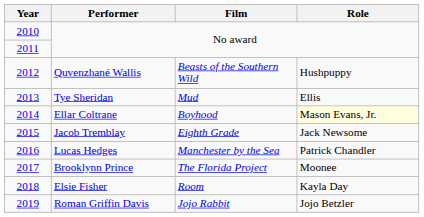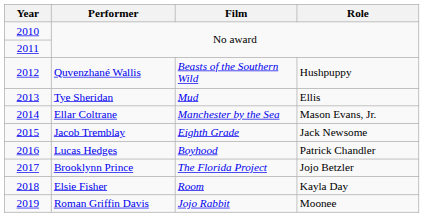 <table class="wikitable" width="95%" cellpadding="6">
 <tr>
 <th width="100"><strong>Year</strong></th>
 <th width="300"><strong>Performer</strong></th>
 <th width="300"><strong>Film</strong></th>
 <th width="300"><strong>Role</strong></th>
 </tr>
 <tr>
 <td style="text-align:center;"><a href='#'>2010</a></td>
 <td rowspan=2 colspan="3" style="text-align:center;">No award</td>
 </tr>
 <tr>
 <td style="text-align:center;"><a href='#'>2011</a></td>
 </tr>
 <tr>
 <td style="text-align:center;"><a href='#'>2012</a></td>
 <td><a href='#'>Quvenzhané Wallis</a></td>
 <td><em><a href='#'>Beasts of the Southern Wild</a></em></td>
 <td>Hushpuppy</td>
 </tr>
 <tr>
 <td style="text-align:center;"><a href='#'>2013</a></td>
 <td><a href='#'>Tye Sheridan</a></td>
 <td><em><a href='#'>Mud</a></em></td>
 <td>Ellis</td>
 </tr>
 <tr>
 <td style="text-align:center;"><a href='#'>2014</a></td>
 <td><a href='#'>Ellar Coltrane</a></td>
-<td><em><a href='#'>Boyhood</a></em></td>
-<td style="background: lightyellow;">Mason Evans, Jr.</td>
+<td><em><a href='#'>Manchester by the Sea</a></em></td>
+<td>Mason Evans, Jr.</td>
 </tr>
 <tr>
 <td style="text-align:center;"><a href='#'>2015</a></td>
 <td><a href='#'>Jacob Tremblay</a></td>
 <td><em><a href='#'>Eighth Grade</a></em></td>
 <td>Jack Newsome</td>
 </tr>
 <tr>
 <td style="text-align:center;"><a href='#'>2016</a></td>
 <td><a href='#'>Lucas Hedges</a></td>
-<td><em><a href='#'>Manchester by the Sea</a></em></td>
+<td><em><a href='#'>Boyhood</a></em></td>
 <td>Patrick Chandler</td>
 </tr>
 <tr>
 <td style="text-align:center;"><a href='#'>2017</a></td>
 <td><a href='#'>Brooklynn Prince</a></td>
 <td><em><a href='#'>The Florida Project</a></em></td>
-<td>Moonee</td>
+<td>Jojo Betzler</td>
 </tr>
 <tr>
 <td style="text-align:center;"><a href='#'>2018</a></td>
 <td><a href='#'>Elsie Fisher</a></td>
 <td><em><a href='#'>Room</a></em></td>
 <td>Kayla Day</td>
 </tr>
 <tr>
 <td style="text-align:center;"><a href='#'>2019</a></td>
 <td><a href='#'>Roman Griffin Davis</a></td>
 <td><em><a href='#'>Jojo Rabbit</a></em></td>
-<td>Jojo Betzler</td>
+<td>Moonee</td>
 </tr>
 </table>
